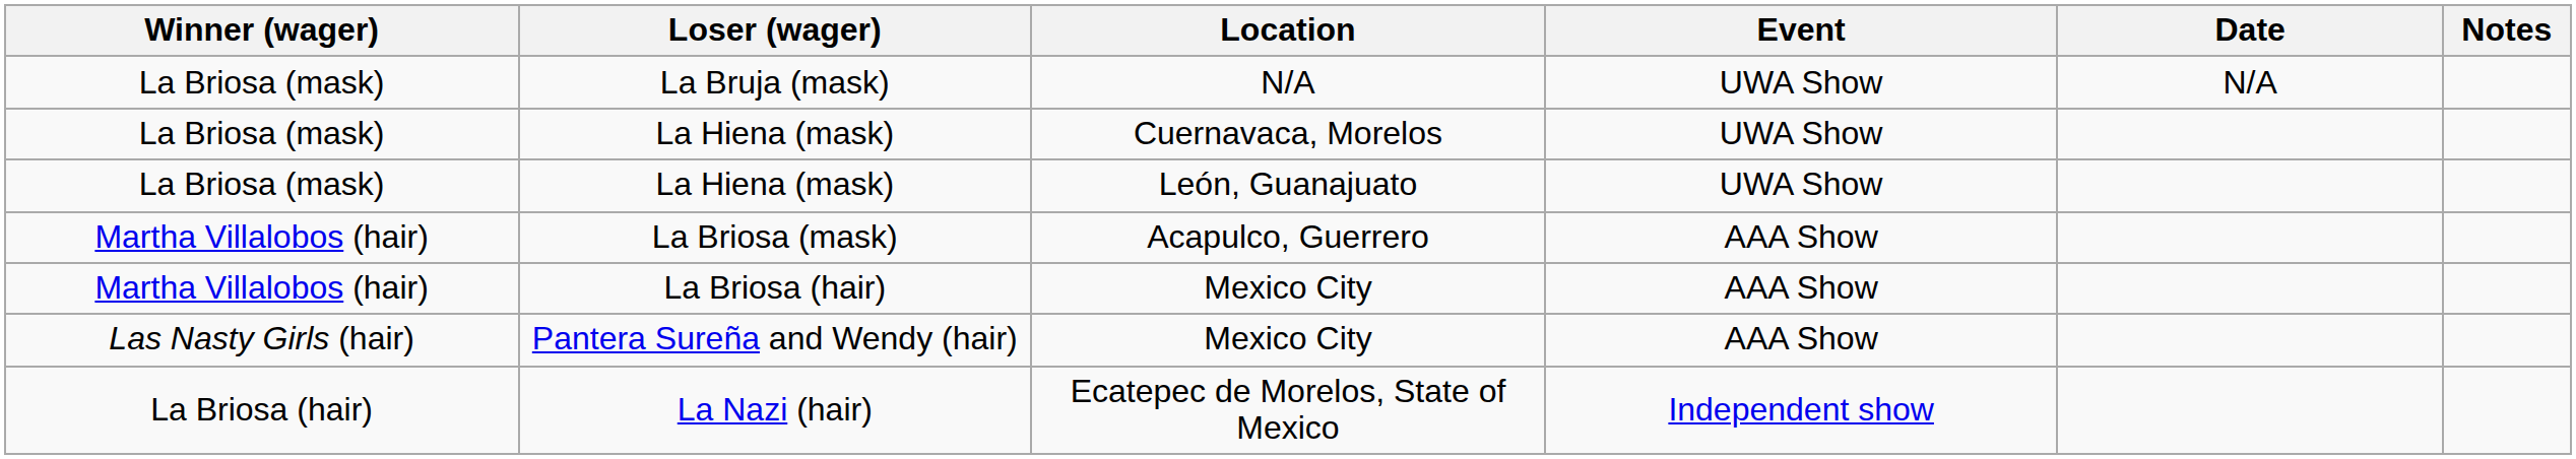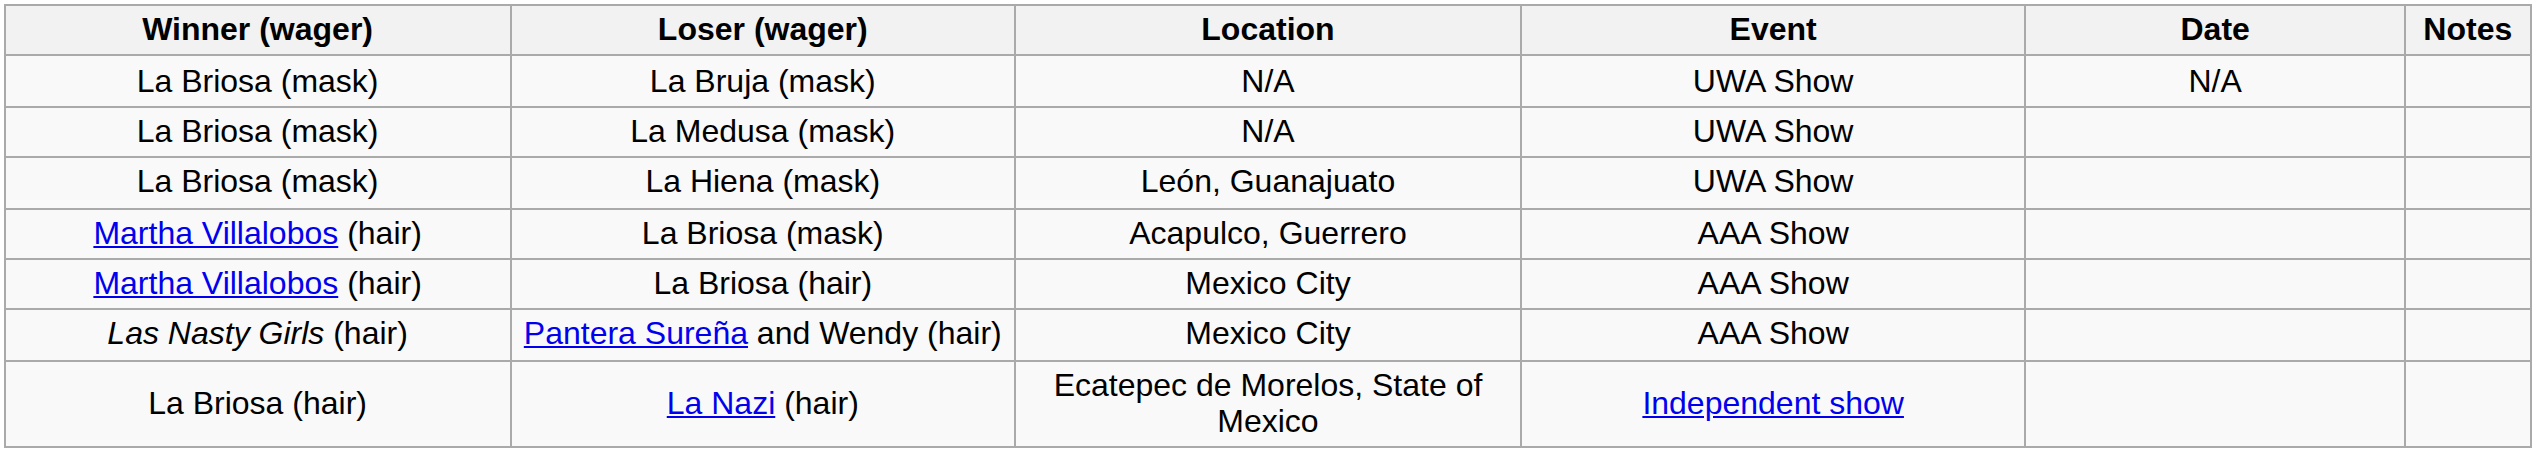 <table class="wikitable sortable" width=100%  style="text-align: center">
 <tr>
 <th width=20% scope="col">Winner (wager)</th>
 <th width=20% scope="col">Loser (wager)</th>
 <th width=20% scope="col">Location</th>
 <th width=20% scope="col">Event</th>
 <th width=15% scope="col">Date</th>
 <th class="unsortable" width=5% scope="col">Notes</th>
 </tr>
 <tr>
 <td>La Briosa (mask)</td>
 <td>La Bruja (mask)</td>
 <td>N/A</td>
 <td>UWA Show</td>
 <td>N/A</td>
 <td></td>
 </tr>
 <tr>
 <td>La Briosa (mask)</td>
-<td>La Hiena (mask)</td>
-<td>Cuernavaca, Morelos</td>
+<td>La Medusa (mask)</td>
+<td>N/A</td>
 <td>UWA Show</td>
 <td></td>
 <td></td>
 </tr>
 <tr>
 <td>La Briosa (mask)</td>
 <td>La Hiena (mask)</td>
 <td>León, Guanajuato</td>
 <td>UWA Show</td>
 <td></td>
 <td></td>
 </tr>
 <tr>
 <td><a href='#'>Martha Villalobos</a> (hair)</td>
 <td>La Briosa (mask)</td>
 <td>Acapulco, Guerrero</td>
 <td>AAA Show</td>
 <td></td>
 <td></td>
 </tr>
 <tr>
 <td><a href='#'>Martha Villalobos</a> (hair)</td>
 <td>La Briosa (hair)</td>
 <td>Mexico City</td>
 <td>AAA Show</td>
 <td></td>
 <td></td>
 </tr>
 <tr>
 <td><em>Las Nasty Girls</em> (hair)<br></td>
 <td><a href='#'>Pantera Sureña</a> and Wendy (hair)</td>
 <td>Mexico City</td>
 <td>AAA Show</td>
 <td></td>
 <td></td>
 </tr>
 <tr>
 <td>La Briosa (hair)</td>
 <td><a href='#'>La Nazi</a> (hair)</td>
 <td>Ecatepec de Morelos, State of Mexico</td>
 <td><a href='#'>Independent show</a></td>
 <td></td>
 <td></td>
 </tr>
 </table>
